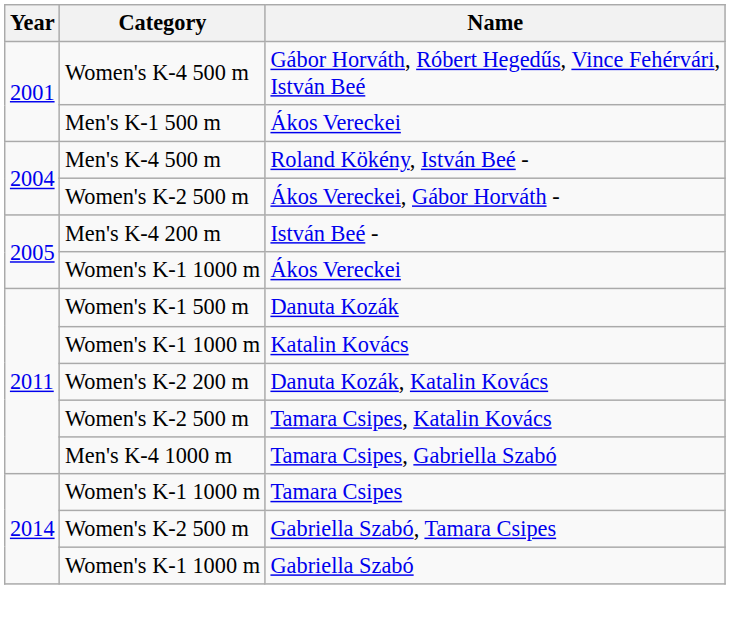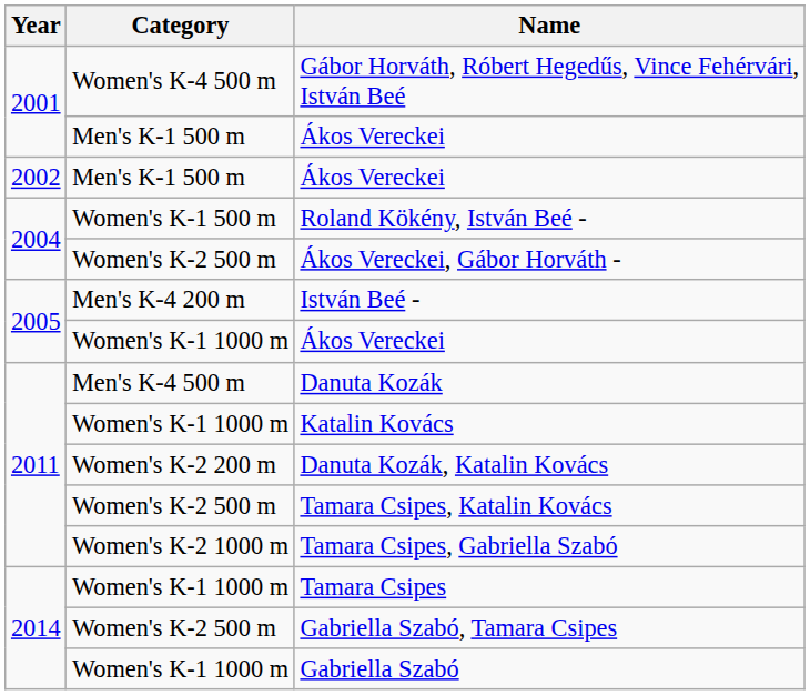 <table class="wikitable sortable" center; style="font-size:95%;">
 <tr>
 <th>Year</th>
 <th>Category</th>
 <th>Name</th>
 </tr>
 <tr>
 <td rowspan=2><a href='#'>2001</a></td>
 <td>Women's K-4 500 m</td>
 <td><a href='#'>Gábor Horváth</a>, <a href='#'>Róbert Hegedűs</a>, <a href='#'>Vince Fehérvári</a>,<br><a href='#'>István Beé</a></td>
 </tr>
 <tr>
 <td>Men's K-1 500 m</td>
 <td><a href='#'>Ákos Vereckei</a></td>
 </tr>
 <tr>
+<td><a href='#'>2002</a></td>
+<td>Men's K-1 500 m</td>
+<td><a href='#'>Ákos Vereckei</a></td>
+</tr>
+<tr>
 <td rowspan=2><a href='#'>2004</a></td>
-<td>Men's K-4 500 m</td>
+<td>Women's K-1 500 m</td>
 <td><a href='#'>Roland Kökény</a>, <a href='#'>István Beé</a> - </td>
 </tr>
 <tr>
 <td>Women's K-2 500 m</td>
 <td><a href='#'>Ákos Vereckei</a>, <a href='#'>Gábor Horváth</a> - </td>
 </tr>
 <tr>
 <td rowspan=2><a href='#'>2005</a></td>
 <td>Men's K-4 200 m</td>
 <td><a href='#'>István Beé</a> - </td>
 </tr>
 <tr>
 <td>Women's K-1 1000 m</td>
 <td><a href='#'>Ákos Vereckei</a></td>
 </tr>
 <tr>
 <td rowspan=5><a href='#'>2011</a></td>
-<td>Women's K-1 500 m</td>
+<td>Men's K-4 500 m</td>
 <td><a href='#'>Danuta Kozák</a></td>
 </tr>
 <tr>
 <td>Women's K-1 1000 m</td>
 <td><a href='#'>Katalin Kovács</a></td>
 </tr>
 <tr>
 <td>Women's K-2 200 m</td>
 <td><a href='#'>Danuta Kozák</a>, <a href='#'>Katalin Kovács</a></td>
 </tr>
 <tr>
 <td>Women's K-2 500 m</td>
 <td><a href='#'>Tamara Csipes</a>, <a href='#'>Katalin Kovács</a></td>
 </tr>
 <tr>
-<td>Men's K-4 1000 m</td>
+<td>Women's K-2 1000 m</td>
 <td><a href='#'>Tamara Csipes</a>, <a href='#'>Gabriella Szabó</a></td>
 </tr>
 <tr>
 <td rowspan=3><a href='#'>2014</a></td>
 <td>Women's K-1 1000 m</td>
 <td><a href='#'>Tamara Csipes</a></td>
 </tr>
 <tr>
 <td>Women's K-2 500 m</td>
 <td><a href='#'>Gabriella Szabó</a>, <a href='#'>Tamara Csipes</a></td>
 </tr>
 <tr>
 <td>Women's K-1 1000 m</td>
 <td><a href='#'>Gabriella Szabó</a></td>
 </tr>
 </table>
